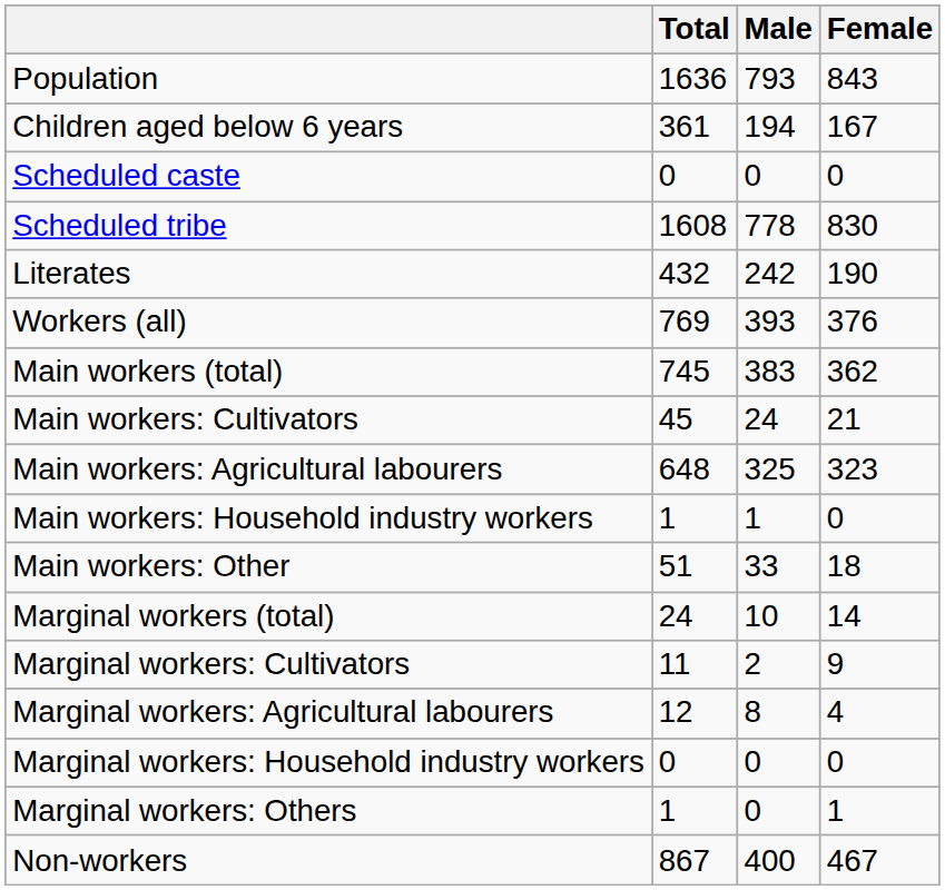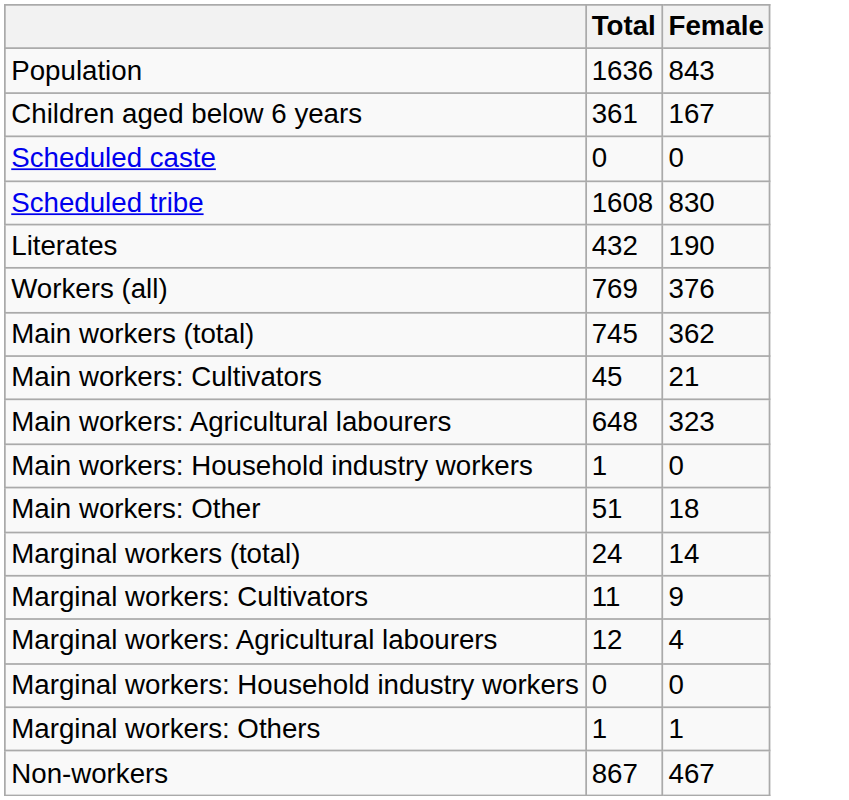 <table class="wikitable sortable">
 <tr>
 <th></th>
 <th>Total</th>
-<th>Male</th>
 <th>Female</th>
 </tr>
 <tr>
 <td>Population</td>
 <td>1636</td>
-<td>793</td>
 <td>843</td>
 </tr>
 <tr>
 <td>Children aged below 6 years</td>
 <td>361</td>
-<td>194</td>
 <td>167</td>
 </tr>
 <tr>
 <td><a href='#'>Scheduled caste</a></td>
 <td>0</td>
 <td>0</td>
-<td>0</td>
 </tr>
 <tr>
 <td><a href='#'>Scheduled tribe</a></td>
 <td>1608</td>
-<td>778</td>
 <td>830</td>
 </tr>
 <tr>
 <td>Literates</td>
 <td>432</td>
-<td>242</td>
 <td>190</td>
 </tr>
 <tr>
 <td>Workers (all)</td>
 <td>769</td>
-<td>393</td>
 <td>376</td>
 </tr>
 <tr>
 <td>Main workers (total)</td>
 <td>745</td>
-<td>383</td>
 <td>362</td>
 </tr>
 <tr>
 <td>Main workers: Cultivators</td>
 <td>45</td>
-<td>24</td>
 <td>21</td>
 </tr>
 <tr>
 <td>Main workers: Agricultural labourers</td>
 <td>648</td>
-<td>325</td>
 <td>323</td>
 </tr>
 <tr>
 <td>Main workers: Household industry workers</td>
-<td>1</td>
 <td>1</td>
 <td>0</td>
 </tr>
 <tr>
 <td>Main workers: Other</td>
 <td>51</td>
-<td>33</td>
 <td>18</td>
 </tr>
 <tr>
 <td>Marginal workers (total)</td>
 <td>24</td>
-<td>10</td>
 <td>14</td>
 </tr>
 <tr>
 <td>Marginal workers: Cultivators</td>
 <td>11</td>
-<td>2</td>
 <td>9</td>
 </tr>
 <tr>
 <td>Marginal workers: Agricultural labourers</td>
 <td>12</td>
-<td>8</td>
 <td>4</td>
 </tr>
 <tr>
 <td>Marginal workers: Household industry workers</td>
 <td>0</td>
 <td>0</td>
-<td>0</td>
 </tr>
 <tr>
 <td>Marginal workers: Others</td>
 <td>1</td>
-<td>0</td>
 <td>1</td>
 </tr>
 <tr>
 <td>Non-workers</td>
 <td>867</td>
-<td>400</td>
 <td>467</td>
 </tr>
 </table>
